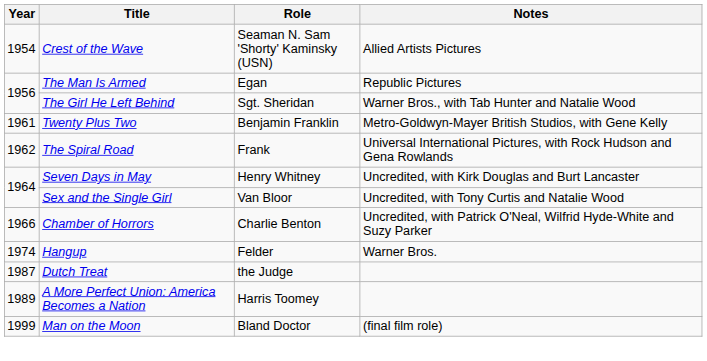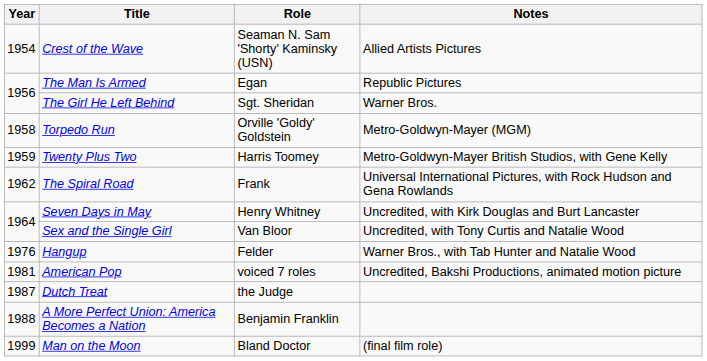 <table class="wikitable" width=100%>
 <tr>
 <th width=5%>Year</th>
 <th width=28%>Title</th>
 <th width=18%>Role</th>
 <th width=49%>Notes</th>
 </tr>
 <tr>
 <td>1954</td>
 <td><em><a href='#'>Crest of the Wave</a></em></td>
 <td>Seaman N. Sam 'Shorty' Kaminsky (USN)</td>
 <td>Allied Artists Pictures</td>
 </tr>
 <tr>
 <td rowspan="2">1956</td>
 <td><em><a href='#'>The Man Is Armed</a></em></td>
 <td>Egan</td>
 <td>Republic Pictures</td>
 </tr>
 <tr>
 <td><em><a href='#'>The Girl He Left Behind</a></em></td>
 <td>Sgt. Sheridan</td>
-<td>Warner Bros., with Tab Hunter and Natalie Wood</td>
+<td>Warner Bros.</td>
 </tr>
 <tr>
-<td>1961</td>
+<td>1958</td>
+<td><em><a href='#'>Torpedo Run</a></em></td>
+<td>Orville 'Goldy' Goldstein</td>
+<td>Metro-Goldwyn-Mayer (MGM)</td>
+</tr>
+<tr>
+<td>1959</td>
 <td><em><a href='#'>Twenty Plus Two</a></em></td>
-<td>Benjamin Franklin</td>
+<td>Harris Toomey</td>
 <td>Metro-Goldwyn-Mayer British Studios, with Gene Kelly</td>
 </tr>
 <tr>
 <td>1962</td>
 <td><em><a href='#'>The Spiral Road</a></em></td>
 <td>Frank</td>
 <td>Universal International Pictures, with Rock Hudson and Gena Rowlands</td>
 </tr>
 <tr>
 <td rowspan="2">1964</td>
 <td><em><a href='#'>Seven Days in May</a></em></td>
 <td>Henry Whitney</td>
 <td>Uncredited, with Kirk Douglas and Burt Lancaster</td>
 </tr>
 <tr>
 <td><em><a href='#'>Sex and the Single Girl</a></em></td>
 <td>Van Bloor</td>
 <td>Uncredited, with Tony Curtis and Natalie Wood</td>
 </tr>
 <tr>
-<td>1966</td>
-<td><em><a href='#'>Chamber of Horrors</a></em></td>
-<td>Charlie Benton</td>
-<td>Uncredited, with Patrick O'Neal, Wilfrid Hyde-White and Suzy Parker</td>
+<td>1976</td>
+<td><em><a href='#'>Hangup</a></em></td>
+<td>Felder</td>
+<td>Warner Bros., with Tab Hunter and Natalie Wood</td>
 </tr>
 <tr>
-<td>1974</td>
-<td><em><a href='#'>Hangup</a></em></td>
-<td>Felder</td>
-<td>Warner Bros.</td>
+<td>1981</td>
+<td><em><a href='#'>American Pop</a></em></td>
+<td>voiced 7 roles</td>
+<td>Uncredited, Bakshi Productions, animated motion picture</td>
 </tr>
 <tr>
 <td>1987</td>
 <td><em><a href='#'>Dutch Treat</a></em></td>
 <td>the Judge</td>
 <td></td>
 </tr>
 <tr>
-<td>1989</td>
+<td>1988</td>
 <td><em><a href='#'>A More Perfect Union: America Becomes a Nation</a></em></td>
-<td>Harris Toomey</td>
+<td>Benjamin Franklin</td>
 <td></td>
 </tr>
 <tr>
 <td>1999</td>
 <td><em><a href='#'>Man on the Moon</a></em></td>
 <td>Bland Doctor</td>
 <td>(final film role)</td>
 </tr>
 </table>
